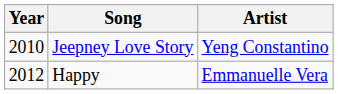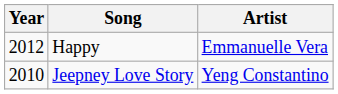 <table class="wikitable sortable">
 <tr>
 <th>Year</th>
 <th>Song</th>
 <th>Artist</th>
 </tr>
 <tr>
+<td>2012</td>
+<td>Happy</td>
+<td><a href='#'>Emmanuelle Vera</a></td>
+</tr>
+<tr>
 <td>2010</td>
 <td><a href='#'>Jeepney Love Story</a></td>
 <td><a href='#'>Yeng Constantino</a></td>
 </tr>
-<tr>
-<td>2012</td>
-<td>Happy</td>
-<td><a href='#'>Emmanuelle Vera</a></td>
-</tr>
 </table>
